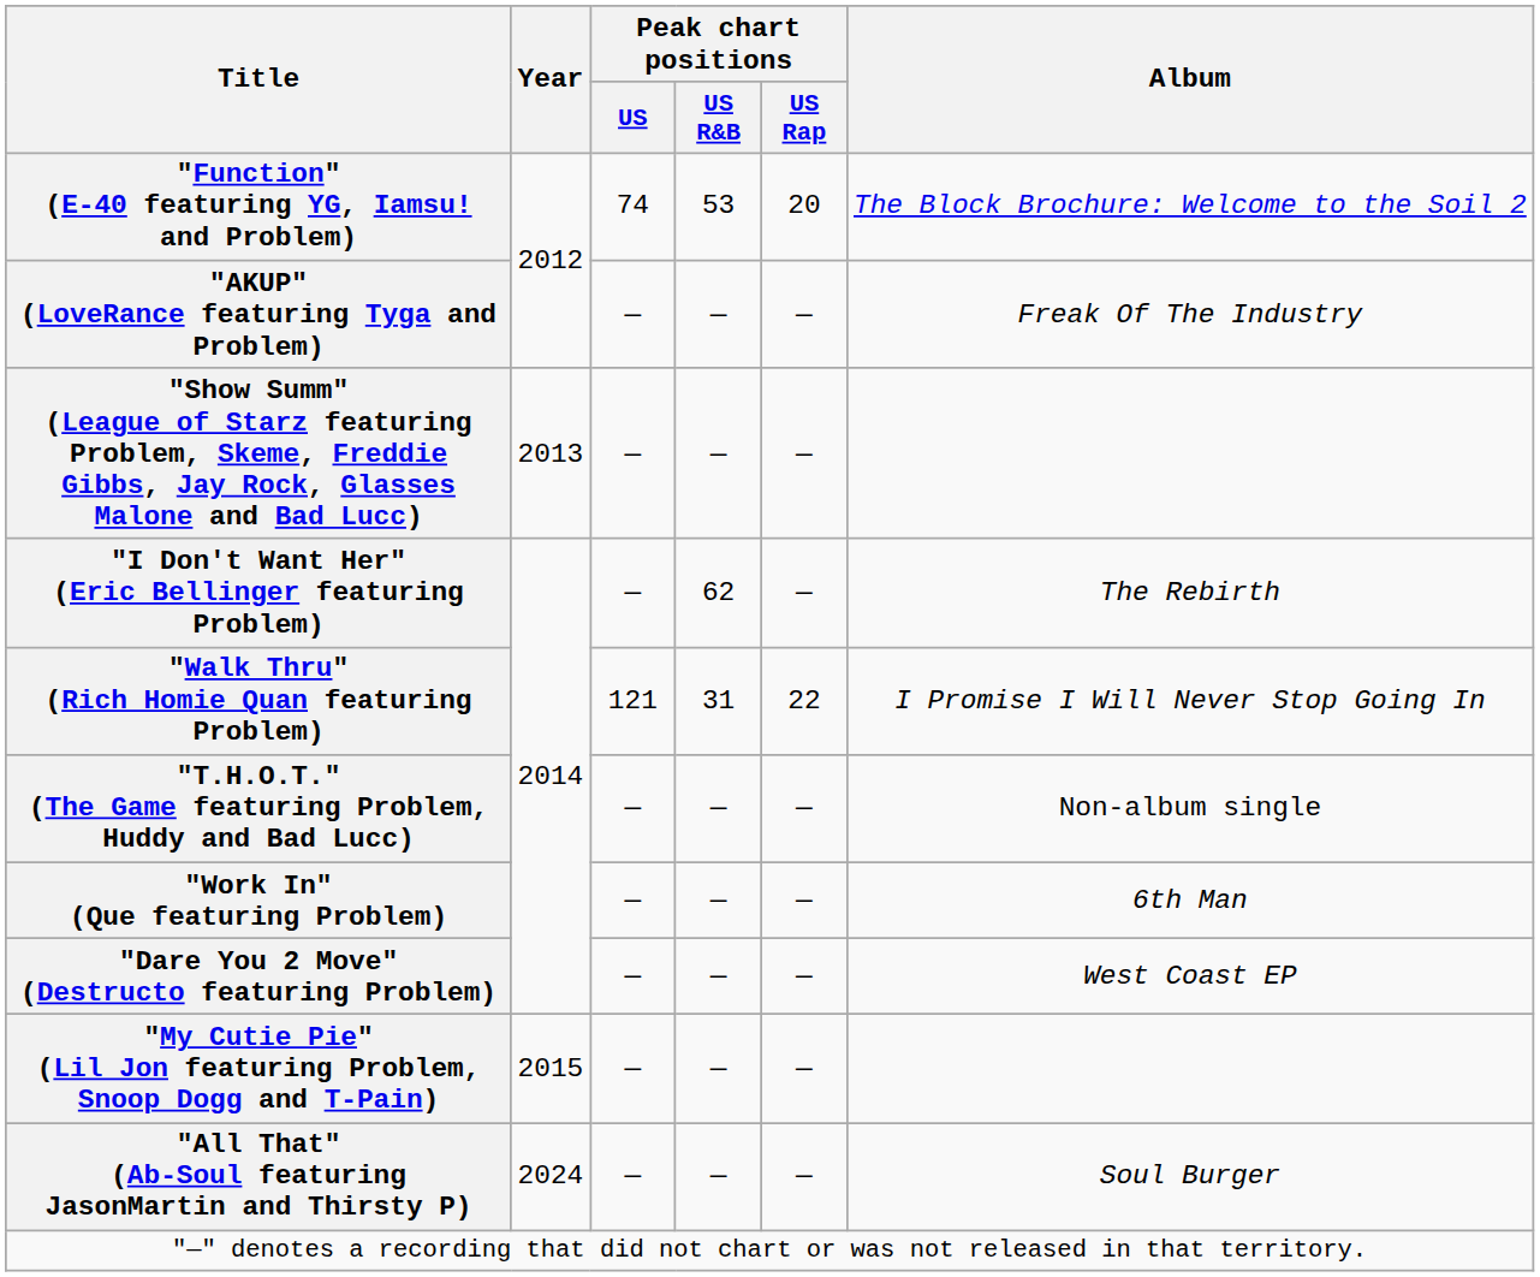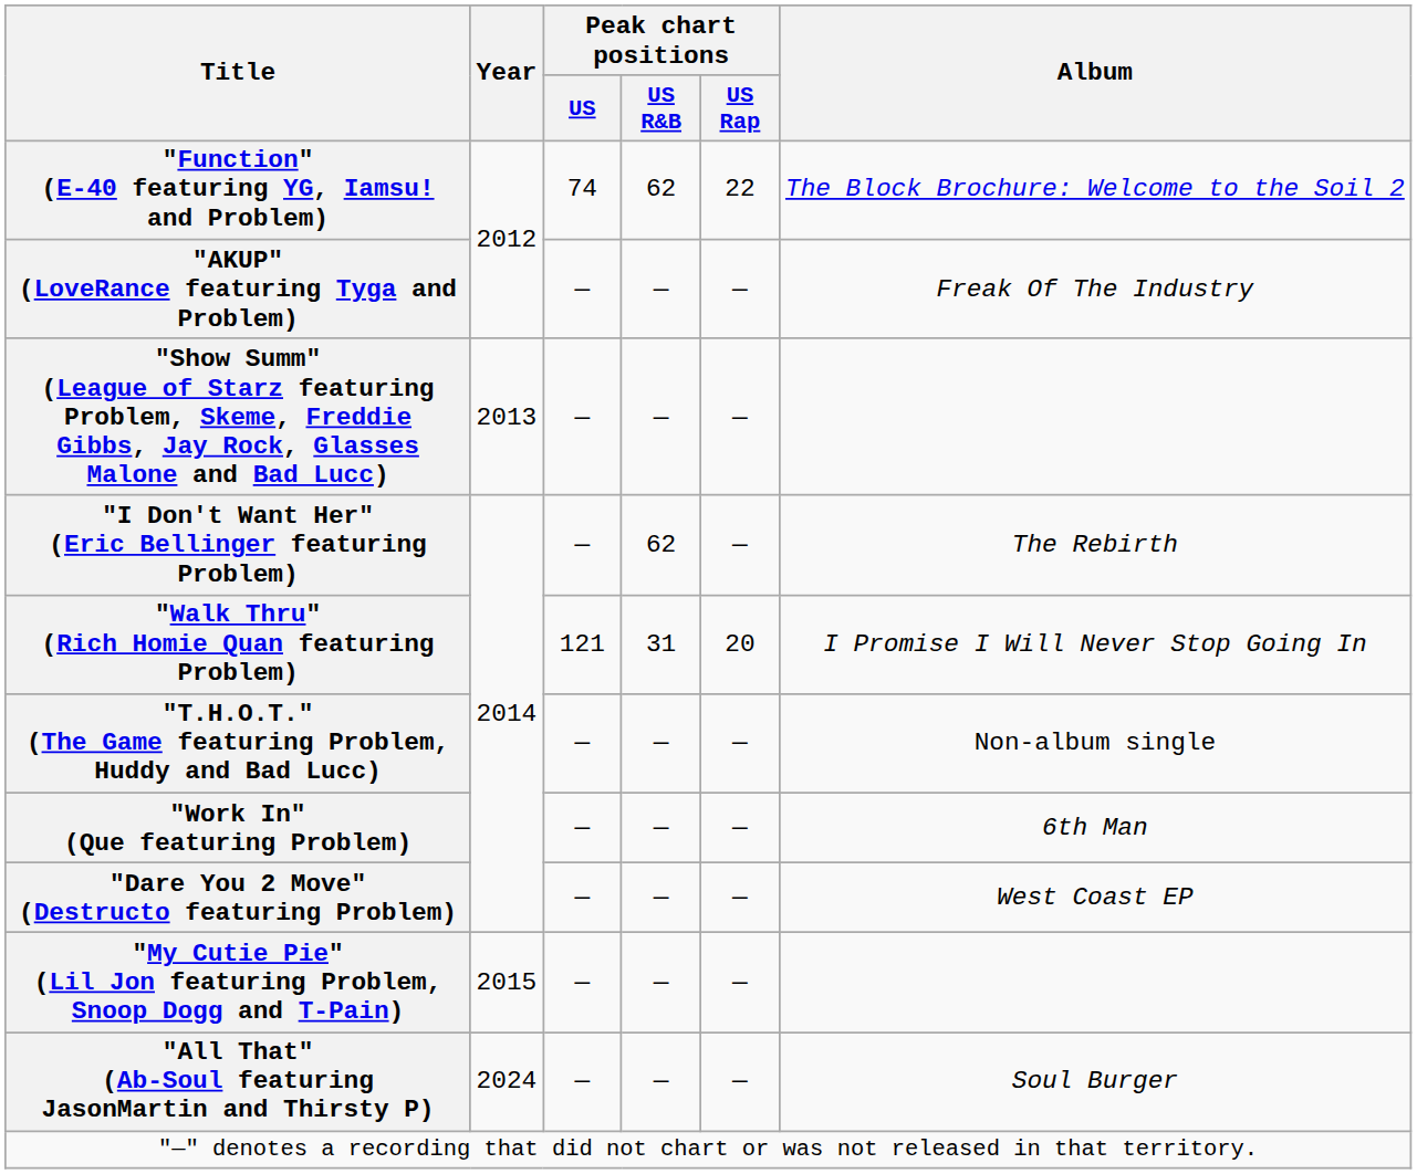 <table class="wikitable plainrowheaders" style="text-align:center;">
 <tr>
 <th scope="col" rowspan="2" style="width:18em;">Title</th>
 <th scope="col" rowspan="2">Year</th>
 <th scope="col" colspan="3">Peak chart positions</th>
 <th scope="col" rowspan="2">Album</th>
 </tr>
 <tr>
 <th scope="col" style="width:3em;font-size:90%;"><a href='#'>US</a><br></th>
 <th scope="col" style="width:3em;font-size:90%;"><a href='#'>US R&B</a><br></th>
 <th scope="col" style="width:3em;font-size:90%;"><a href='#'>US Rap</a><br></th>
 </tr>
 <tr>
 <th scope="row">"<a href='#'>Function</a>"<br><span>(<a href='#'>E-40</a> featuring <a href='#'>YG</a>, <a href='#'>Iamsu!</a> and Problem)</span></th>
 <td rowspan="2">2012</td>
 <td>74</td>
-<td>53</td>
-<td>20</td>
+<td>62</td>
+<td>22</td>
 <td><em><a href='#'>The Block Brochure: Welcome to the Soil 2</a></em></td>
 </tr>
 <tr>
 <th scope="row">"AKUP"<br><span>(<a href='#'>LoveRance</a> featuring <a href='#'>Tyga</a> and Problem)</span></th>
 <td>—</td>
 <td>—</td>
 <td>—</td>
 <td><em>Freak Of The Industry</em></td>
 </tr>
 <tr>
 <th scope="row">"Show Summ"<br><span>(<a href='#'>League of Starz</a> featuring Problem, <a href='#'>Skeme</a>, <a href='#'>Freddie Gibbs</a>, <a href='#'>Jay Rock</a>, <a href='#'>Glasses Malone</a> and <a href='#'>Bad Lucc</a>)</span></th>
 <td>2013</td>
 <td>—</td>
 <td>—</td>
 <td>—</td>
 <td></td>
 </tr>
 <tr>
 <th scope="row">"I Don't Want Her"<br><span>(<a href='#'>Eric Bellinger</a> featuring Problem)</span></th>
 <td rowspan="5">2014</td>
 <td>—</td>
 <td>62</td>
 <td>—</td>
 <td><em>The Rebirth</em></td>
 </tr>
 <tr>
 <th scope="row">"<a href='#'>Walk Thru</a>" <br><span>(<a href='#'>Rich Homie Quan</a> featuring Problem)</span></th>
 <td>121</td>
 <td>31</td>
-<td>22</td>
+<td>20</td>
 <td><em>I Promise I Will Never Stop Going In</em></td>
 </tr>
 <tr>
 <th scope="row">"T.H.O.T."<br><span>(<a href='#'>The Game</a> featuring Problem, Huddy and Bad Lucc)</span></th>
 <td>—</td>
 <td>—</td>
 <td>—</td>
 <td>Non-album single</td>
 </tr>
 <tr>
 <th scope="row">"Work In"<br><span>(Que featuring Problem)</span></th>
 <td>—</td>
 <td>—</td>
 <td>—</td>
 <td><em>6th Man</em></td>
 </tr>
 <tr>
 <th scope="row">"Dare You 2 Move"<br><span>(<a href='#'>Destructo</a> featuring Problem)</span></th>
 <td>—</td>
 <td>—</td>
 <td>—</td>
 <td><em>West Coast EP</em></td>
 </tr>
 <tr>
 <th scope="row">"<a href='#'>My Cutie Pie</a>"<br><span>(<a href='#'>Lil Jon</a> featuring Problem, <a href='#'>Snoop Dogg</a> and <a href='#'>T-Pain</a>)</span></th>
 <td rowspan="1">2015</td>
 <td>—</td>
 <td>—</td>
 <td>—</td>
 <td></td>
 </tr>
 <tr>
 <th scope="row">"All That"<br><span>(<a href='#'>Ab-Soul</a> featuring JasonMartin and Thirsty P)</span></th>
 <td rowspan="1">2024</td>
 <td>—</td>
 <td>—</td>
 <td>—</td>
 <td><em>Soul Burger</em></td>
 </tr>
 <tr>
 <td colspan="13" style="font-size:90%">"—" denotes a recording that did not chart or was not released in that territory.</td>
 </tr>
 </table>
